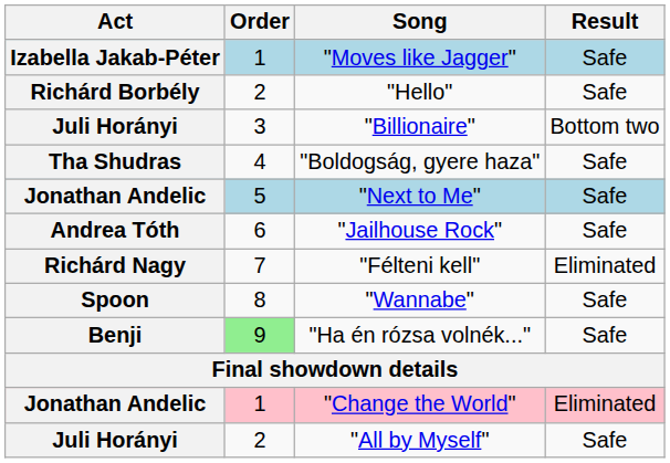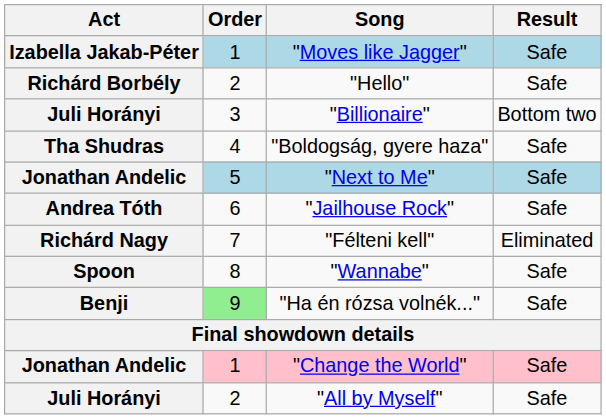 <table class="wikitable" style="text-align:center;">
 <tr>
 <th scope="col">Act</th>
 <th scope="col">Order</th>
 <th scope="col">Song</th>
 <th scope="col">Result</th>
 </tr>
 <tr bgcolor="lightblue">
 <th scope="row">Izabella Jakab-Péter</th>
 <td>1</td>
 <td>"<a href='#'>Moves like Jagger</a>"</td>
 <td>Safe</td>
 </tr>
 <tr>
 <th scope="row">Richárd Borbély</th>
 <td>2</td>
 <td>"Hello"</td>
 <td>Safe</td>
 </tr>
 <tr>
 <th scope="row">Juli Horányi</th>
 <td>3</td>
 <td>"<a href='#'>Billionaire</a>"</td>
 <td>Bottom two</td>
 </tr>
 <tr>
 <th scope="row">Tha Shudras</th>
 <td>4</td>
 <td>"Boldogság, gyere haza"</td>
 <td>Safe</td>
 </tr>
 <tr bgcolor="lightblue">
 <th scope="row">Jonathan Andelic</th>
 <td>5</td>
 <td>"<a href='#'>Next to Me</a>"</td>
 <td>Safe</td>
 </tr>
 <tr>
 <th scope="row">Andrea Tóth</th>
 <td>6</td>
 <td>"<a href='#'>Jailhouse Rock</a>"</td>
 <td>Safe</td>
 </tr>
 <tr>
 <th scope="row">Richárd Nagy</th>
 <td>7</td>
 <td>"Félteni kell"</td>
 <td>Eliminated</td>
 </tr>
 <tr>
 <th scope="row">Spoon</th>
 <td>8</td>
 <td>"<a href='#'>Wannabe</a>"</td>
 <td>Safe</td>
 </tr>
 <tr>
 <th scope="row">Benji</th>
 <td style="background: lightgreen;">9</td>
 <td>"Ha én rózsa volnék..."</td>
 <td>Safe</td>
 </tr>
 <tr>
 <th scope="col" colspan="6">Final showdown details</th>
 </tr>
 <tr bgcolor="pink">
 <th scope="row">Jonathan Andelic</th>
 <td>1</td>
 <td>"<a href='#'>Change the World</a>"</td>
-<td>Eliminated</td>
+<td>Safe</td>
 </tr>
 <tr>
 <th scope="row">Juli Horányi</th>
 <td>2</td>
 <td>"<a href='#'>All by Myself</a>"</td>
 <td>Safe</td>
 </tr>
 </table>
